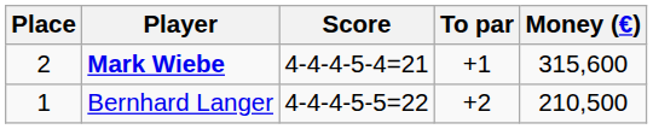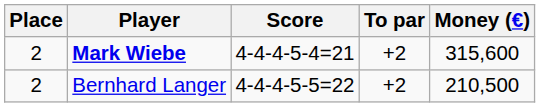 <table class="wikitable">
 <tr>
 <th>Place</th>
 <th>Player</th>
 <th>Score</th>
 <th>To par</th>
 <th>Money (<a href='#'>€</a>)</th>
 </tr>
 <tr>
 <td align=center>2</td>
 <td> <strong><a href='#'>Mark Wiebe</a></strong></td>
 <td>4-4-4-5-4=21</td>
-<td align="center">+1</td>
+<td align="center">+2</td>
 <td align="center">315,600</td>
 </tr>
 <tr>
-<td align=center>1</td>
+<td align=center>2</td>
 <td> <a href='#'>Bernhard Langer</a></td>
 <td>4-4-4-5-5=22</td>
 <td align="center">+2</td>
 <td align="center">210,500</td>
 </tr>
 </table>
